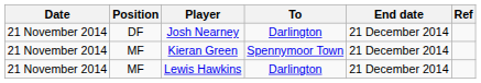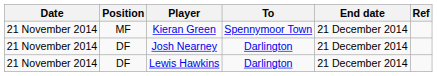 <table class="wikitable" style="font-size: 95%; text-align: center;">
 <tr>
 <th>Date</th>
 <th>Position</th>
 <th>Player</th>
 <th>To</th>
 <th>End date</th>
 <th>Ref</th>
 </tr>
 <tr>
 <td>21 November 2014</td>
+<td>MF</td>
+<td><a href='#'>Kieran Green</a></td>
+<td><a href='#'>Spennymoor Town</a></td>
+<td>21 December 2014</td>
+<td></td>
+</tr>
+<tr>
+<td>21 November 2014</td>
 <td>DF</td>
 <td><a href='#'>Josh Nearney</a></td>
 <td><a href='#'>Darlington</a></td>
 <td>21 December 2014</td>
 <td></td>
 </tr>
 <tr>
 <td>21 November 2014</td>
-<td>MF</td>
-<td><a href='#'>Kieran Green</a></td>
-<td><a href='#'>Spennymoor Town</a></td>
-<td>21 December 2014</td>
-<td></td>
-</tr>
-<tr>
-<td>21 November 2014</td>
-<td>MF</td>
+<td>DF</td>
 <td><a href='#'>Lewis Hawkins</a></td>
 <td><a href='#'>Darlington</a></td>
 <td>21 December 2014</td>
 <td></td>
 </tr>
 </table>
